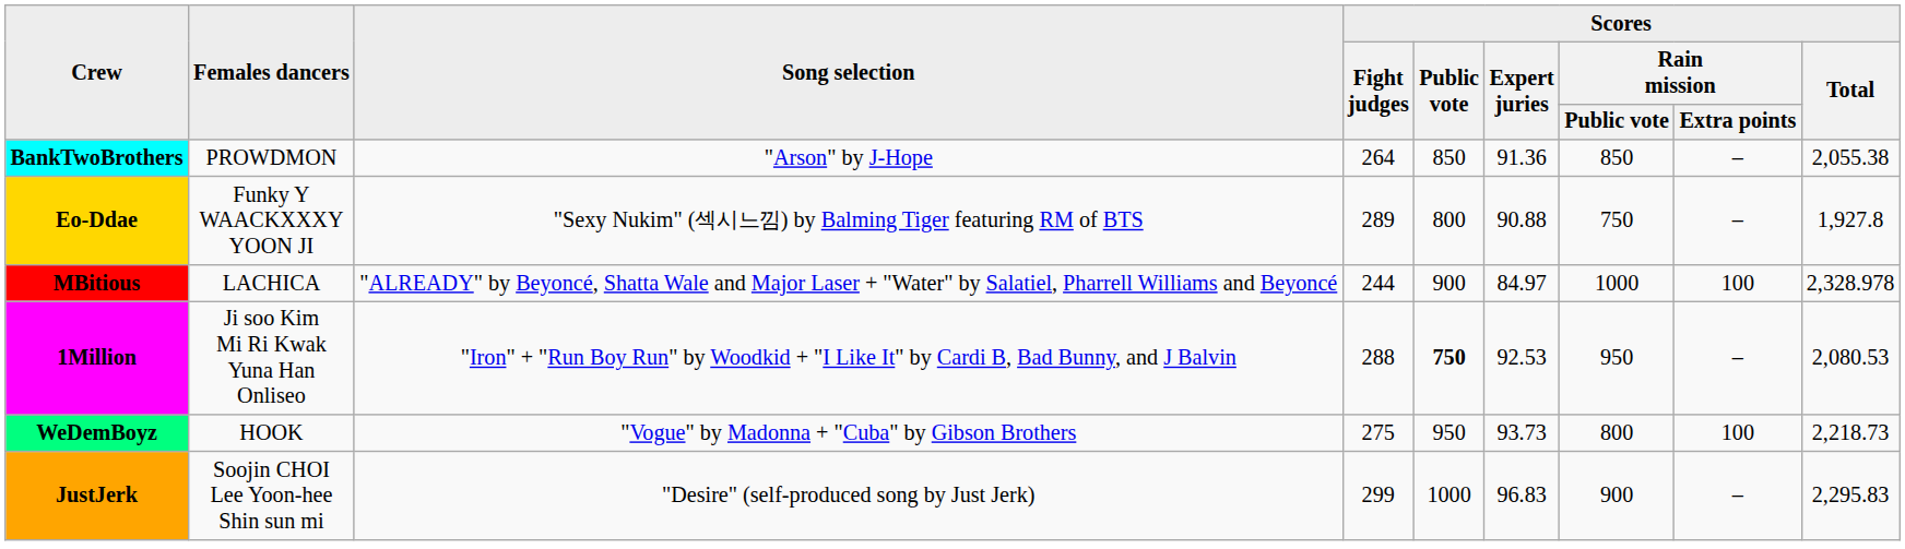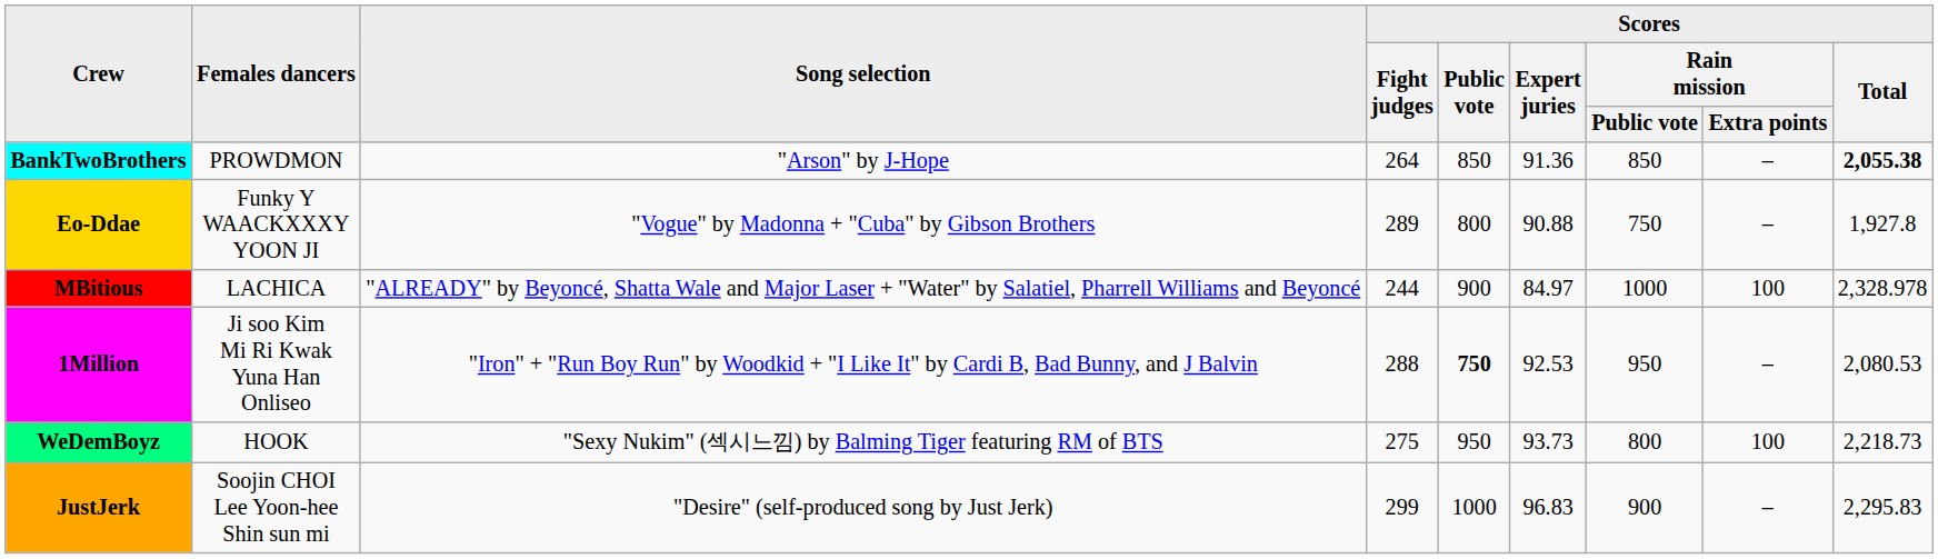 <table class="wikitable sortable" style="text-align:center; font-size:90%">
 <tr>
 <th rowspan=3 style="background:#EDEDED">Crew</th>
 <th rowspan=3 style="background:#EDEDED">Females dancers</th>
 <th rowspan=3 style="background:#EDEDED">Song selection</th>
 <th colspan=7 style="background:#EDEDED">Scores</th>
 </tr>
 <tr>
 <th rowspan=2>Fight<br>judges</th>
 <th rowspan=2>Public<br>vote</th>
 <th rowspan=2>Expert<br>juries</th>
 <th colspan=2>Rain<br>mission</th>
 <th rowspan=2>Total</th>
 </tr>
 <tr>
 <th>Public vote</th>
 <th>Extra points</th>
 </tr>
 <tr>
 <td style="background:aqua"><strong>BankTwoBrothers</strong></td>
 <td>PROWDMON</td>
 <td>"<a href='#'>Arson</a>" by <a href='#'>J-Hope</a></td>
 <td>264</td>
 <td>850</td>
 <td>91.36</td>
 <td>850</td>
 <td>–</td>
-<td>2,055.38</td>
+<td><strong>2,055.38</strong></td>
 </tr>
 <tr>
 <td style="background:gold"><strong>Eo-Ddae</strong></td>
 <td>Funky Y<br>WAACKXXXY<br>YOON JI</td>
-<td>"Sexy Nukim" (섹시느낌) by <a href='#'>Balming Tiger</a> featuring <a href='#'>RM</a> of <a href='#'>BTS</a></td>
+<td>"<a href='#'>Vogue</a>" by <a href='#'>Madonna</a> + "<a href='#'>Cuba</a>" by <a href='#'>Gibson Brothers</a></td>
 <td>289</td>
 <td>800</td>
 <td>90.88</td>
 <td>750</td>
 <td>–</td>
 <td>1,927.8</td>
 </tr>
 <tr>
 <td style="background:red"><strong>MBitious</strong></td>
 <td>LACHICA</td>
 <td>"<a href='#'>ALREADY</a>" by <a href='#'>Beyoncé</a>, <a href='#'>Shatta Wale</a> and <a href='#'>Major Laser</a> + "Water" by <a href='#'>Salatiel</a>, <a href='#'>Pharrell Williams</a> and <a href='#'>Beyoncé</a></td>
 <td>244</td>
 <td>900</td>
 <td>84.97</td>
 <td>1000</td>
 <td>100</td>
 <td>2,328.978</td>
 </tr>
 <tr>
 <td style="background:magenta"><strong>1Million</strong></td>
 <td>Ji soo Kim<br>Mi Ri Kwak<br>Yuna Han<br>Onliseo</td>
 <td>"<a href='#'>Iron</a>" + "<a href='#'>Run Boy Run</a>" by <a href='#'>Woodkid</a> + "<a href='#'>I Like It</a>" by <a href='#'>Cardi B</a>, <a href='#'>Bad Bunny</a>, and <a href='#'>J Balvin</a></td>
 <td>288</td>
 <td><strong>750</strong></td>
 <td>92.53</td>
 <td>950</td>
 <td>–</td>
 <td>2,080.53</td>
 </tr>
 <tr>
 <td style="background:springgreen"><strong>WeDemBoyz</strong></td>
 <td>HOOK</td>
-<td>"<a href='#'>Vogue</a>" by <a href='#'>Madonna</a> + "<a href='#'>Cuba</a>" by <a href='#'>Gibson Brothers</a></td>
+<td>"Sexy Nukim" (섹시느낌) by <a href='#'>Balming Tiger</a> featuring <a href='#'>RM</a> of <a href='#'>BTS</a></td>
 <td>275</td>
 <td>950</td>
 <td>93.73</td>
 <td>800</td>
 <td>100</td>
 <td>2,218.73</td>
 </tr>
 <tr>
 <td style="background:orange"><strong>JustJerk</strong></td>
 <td>Soojin CHOI<br>Lee Yoon-hee<br>Shin sun mi</td>
 <td>"Desire" (self-produced song by Just Jerk)</td>
 <td>299</td>
 <td>1000</td>
 <td>96.83</td>
 <td>900</td>
 <td>–</td>
 <td>2,295.83</td>
 </tr>
 </table>
